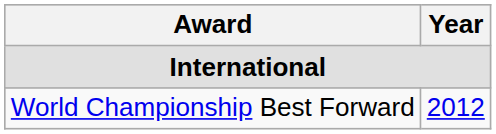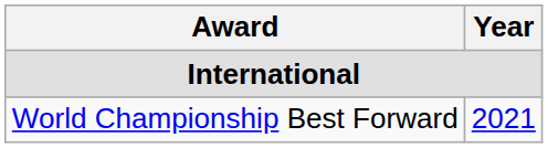 <table class="wikitable">
 <tr>
 <th>Award</th>
 <th>Year</th>
 </tr>
 <tr ALIGN="center" bgcolor="#e0e0e0">
 <td colspan="3"><strong>International</strong></td>
 </tr>
 <tr>
 <td><a href='#'>World Championship</a> Best Forward</td>
-<td><a href='#'>2012</a></td>
+<td><a href='#'>2021</a></td>
 </tr>
 </table>
